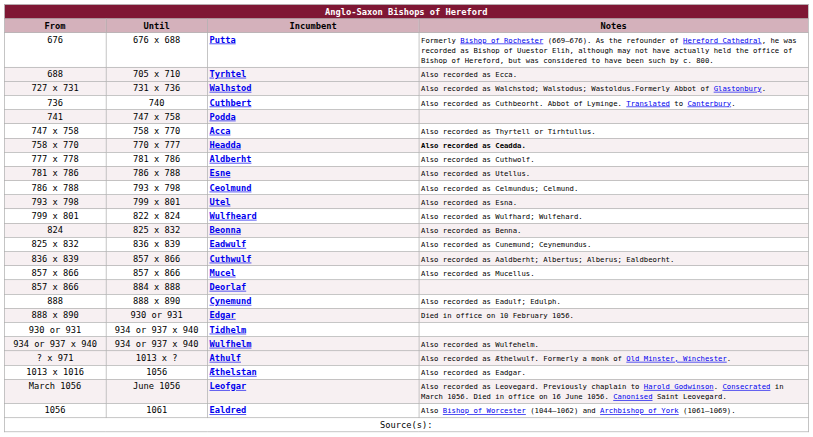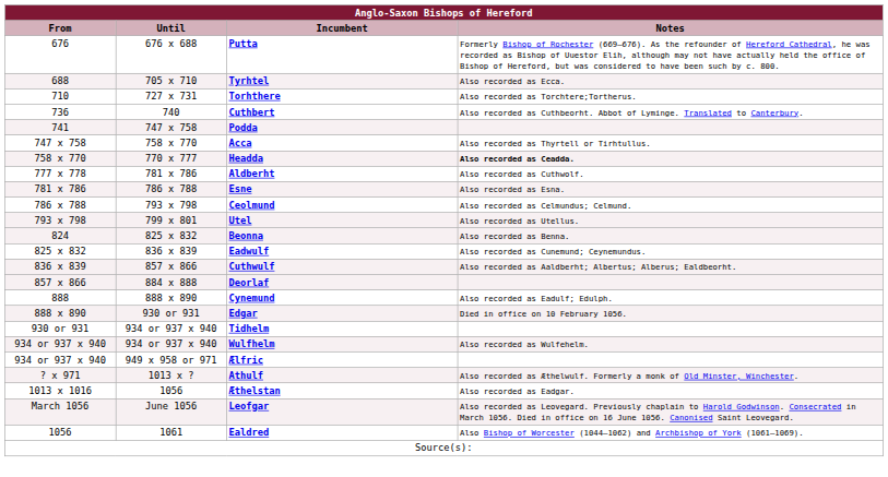 <table class="wikitable" style="width: 95%;">
 <tr valign=center>
 <th colspan="4" style="background-color: #7F1734; color: white;">Anglo-Saxon Bishops of Hereford</th>
 </tr>
 <tr valign=center>
 <th style="background-color: #D4B1BB; width: 12%;">From</th>
 <th style="background-color: #D4B1BB; width: 12%;">Until</th>
 <th style="background-color: #D4B1BB; width: 25%;">Incumbent</th>
 <th style="background-color: #D4B1BB; width: 46%;">Notes</th>
 </tr>
 <tr valign=top bgcolor="white">
 <td align=center>676</td>
 <td align=center>676 x 688</td>
 <td><strong><a href='#'>Putta</a></strong></td>
 <td><small>Formerly <a href='#'>Bishop of Rochester</a> (669–676). As the refounder of <a href='#'>Hereford Cathedral</a>, he was recorded as Bishop of Uuestor Elih, although may not have actually held the office of Bishop of Hereford, but was considered to have been such by c. 800.</small></td>
 </tr>
 <tr valign=top bgcolor="#F7F0F2">
 <td align=center>688</td>
 <td align=center>705 x 710</td>
 <td><strong><a href='#'>Tyrhtel</a></strong></td>
 <td><small>Also recorded as Ecca.</small></td>
 </tr>
-<tr valign=top bgcolor="#F7F0F2">
+<tr valign=top bgcolor="white">
+<td align=center>710</td>
 <td align=center>727 x 731</td>
-<td align=center>731 x 736</td>
-<td><strong><a href='#'>Walhstod</a></strong></td>
-<td><small> Also recorded as Walchstod; Walstodus; Wastoldus.Formerly Abbot of <a href='#'>Glastonbury</a>.</small></td>
+<td><strong><a href='#'>Torhthere</a></strong></td>
+<td><small>Also recorded as Torchtere;Tortherus.</small></td>
 </tr>
 <tr valign=top bgcolor="white">
 <td align=center>736</td>
 <td align=center>740</td>
 <td><strong><a href='#'>Cuthbert</a></strong></td>
 <td><small>Also recorded as Cuthbeorht. Abbot of Lyminge. <a href='#'>Translated</a> to <a href='#'>Canterbury</a>.</small></td>
 </tr>
 <tr valign=top bgcolor="#F7F0F2">
 <td align=center>741</td>
 <td align=center>747 x 758</td>
 <td><strong><a href='#'>Podda</a></strong></td>
 <td><small></small></td>
 </tr>
 <tr valign=top bgcolor="white">
 <td align=center>747 x 758</td>
 <td align=center>758 x 770</td>
 <td><strong><a href='#'>Acca</a></strong></td>
 <td><small>Also recorded as Thyrtell or Tirhtullus.</small></td>
 </tr>
 <tr valign=top bgcolor="#F7F0F2">
 <td align=center>758 x 770</td>
 <td align=center>770 x 777</td>
 <td><strong><a href='#'>Headda</a></strong></td>
 <td><strong><small>Also recorded as Ceadda.</small></strong></td>
 </tr>
 <tr valign=top bgcolor="white">
 <td align=center>777 x 778</td>
 <td align=center>781 x 786</td>
 <td><strong><a href='#'>Aldberht</a></strong></td>
 <td><small>Also recorded as Cuthwolf.</small></td>
 </tr>
 <tr valign=top bgcolor="#F7F0F2">
 <td align=center>781 x 786</td>
 <td align=center>786 x 788</td>
 <td><strong><a href='#'>Esne</a></strong></td>
-<td><small>Also recorded as Utellus.</small></td>
+<td><small>Also recorded as Esna.</small></td>
 </tr>
 <tr valign=top bgcolor="white">
 <td align=center>786 x 788</td>
 <td align=center>793 x 798</td>
 <td><strong><a href='#'>Ceolmund</a></strong></td>
 <td><small>Also recorded as Celmundus; Celmund.</small></td>
 </tr>
 <tr valign=top bgcolor="#F7F0F2">
 <td align=center>793 x 798</td>
 <td align=center>799 x 801</td>
 <td><strong><a href='#'>Utel</a></strong></td>
-<td><small>Also recorded as Esna.</small></td>
-</tr>
-<tr valign=top bgcolor="white">
-<td align=center>799 x 801</td>
-<td align=center>822 x 824</td>
-<td><strong><a href='#'>Wulfheard</a></strong></td>
-<td><small>Also recorded as Wulfhard; Wulfehard.</small></td>
+<td><small>Also recorded as Utellus.</small></td>
 </tr>
 <tr valign=top bgcolor="#F7F0F2">
 <td align=center>824</td>
 <td align=center>825 x 832</td>
 <td><strong><a href='#'>Beonna</a></strong></td>
 <td><small>Also recorded as Benna.</small></td>
 </tr>
 <tr valign=top bgcolor="white">
 <td align=center>825 x 832</td>
 <td align=center>836 x 839</td>
 <td><strong><a href='#'>Eadwulf</a></strong></td>
 <td><small>Also recorded as Cunemund; Ceynemundus.</small></td>
 </tr>
 <tr valign=top bgcolor="#F7F0F2">
 <td align=center>836 x 839</td>
 <td align=center>857 x 866</td>
 <td><strong><a href='#'>Cuthwulf</a></strong></td>
 <td><small>Also recorded as Aaldberht; Albertus; Alberus; Ealdbeorht.</small></td>
-</tr>
-<tr valign=top bgcolor="white">
-<td align=center>857 x 866</td>
-<td align=center>857 x 866</td>
-<td><strong><a href='#'>Mucel</a></strong></td>
-<td><small>Also recorded as Mucellus.</small></td>
 </tr>
 <tr valign=top bgcolor="#F7F0F2">
 <td align=center>857 x 866</td>
 <td align=center>884 x 888</td>
 <td><strong><a href='#'>Deorlaf</a></strong></td>
 <td><small></small></td>
 </tr>
 <tr valign=top bgcolor="white">
 <td align=center>888</td>
 <td align=center>888 x 890</td>
 <td><strong><a href='#'>Cynemund</a></strong></td>
 <td><small>Also recorded as Eadulf; Edulph.</small></td>
 </tr>
 <tr valign=top bgcolor="#F7F0F2">
 <td align=center>888 x 890</td>
 <td align=center>930 or 931</td>
 <td><strong><a href='#'>Edgar</a></strong></td>
 <td><small>Died in office on 10 February 1056.</small></td>
 </tr>
 <tr valign=top bgcolor="white">
 <td align=center>930 or 931</td>
 <td align=center>934 or 937 x 940</td>
 <td><strong><a href='#'>Tidhelm</a></strong></td>
 <td><small></small></td>
 </tr>
 <tr valign=top bgcolor="#F7F0F2">
 <td align=center>934 or 937 x 940</td>
 <td align=center>934 or 937 x 940</td>
 <td><strong><a href='#'>Wulfhelm</a></strong></td>
 <td><small>Also recorded as Wulfehelm.</small></td>
 </tr>
+<tr valign=top bgcolor="white">
+<td align=center>934 or 937 x 940</td>
+<td align=center>949 x 958 or 971</td>
+<td><strong><a href='#'>Ælfric</a></strong></td>
+<td><small></small></td>
+</tr>
 <tr valign=top bgcolor="#F7F0F2">
 <td align=center>? x 971</td>
 <td align=center>1013 x ?</td>
 <td><strong><a href='#'>Athulf</a></strong></td>
 <td><small>Also recorded as Æthelwulf. Formerly a monk of <a href='#'>Old Minster, Winchester</a>.</small></td>
 </tr>
 <tr valign=top bgcolor="white">
 <td align=center>1013 x 1016</td>
 <td align=center>1056</td>
 <td><strong><a href='#'>Æthelstan</a></strong></td>
 <td><small>Also recorded as Eadgar.</small></td>
 </tr>
 <tr valign=top bgcolor="#F7F0F2">
 <td align=center>March 1056</td>
 <td align=center>June 1056</td>
 <td><strong><a href='#'>Leofgar</a></strong></td>
 <td><small>Also recorded as Leovegard. Previously chaplain to <a href='#'>Harold Godwinson</a>. <a href='#'>Consecrated</a> in March 1056. Died in office on 16 June 1056. <a href='#'>Canonised</a> Saint Leovegard.</small></td>
 </tr>
 <tr valign=top bgcolor="white">
 <td align=center>1056</td>
 <td align=center>1061</td>
 <td><strong><a href='#'>Ealdred</a></strong></td>
 <td><small>Also <a href='#'>Bishop of Worcester</a> (1044–1062) and <a href='#'>Archbishop of York</a> (1061–1069).</small></td>
 </tr>
 <tr valign=top bgcolor="white">
 <td align=center colspan=4>Source(s):</td>
 </tr>
 </table>
